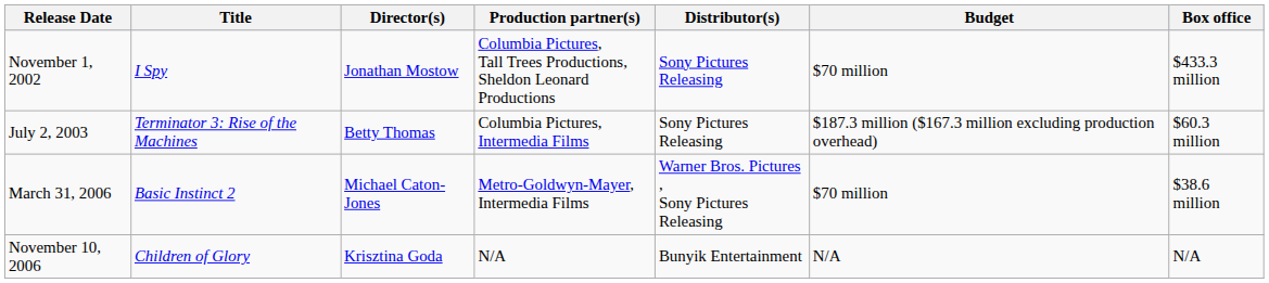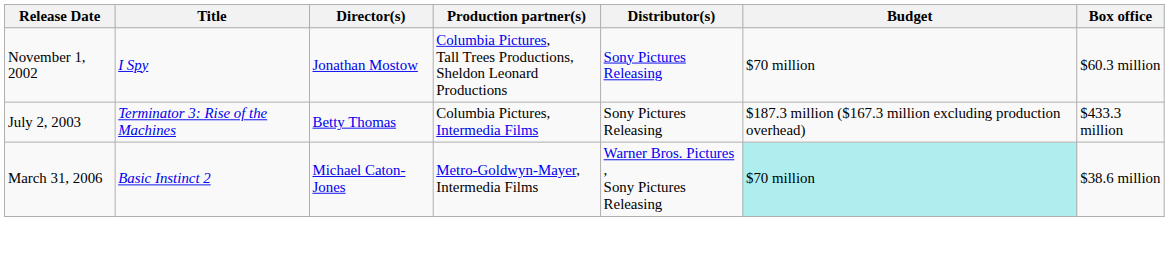 <table class="wikitable sortable">
 <tr style="background:#b0c4de; text-align:center;">
 <th>Release Date</th>
 <th>Title</th>
 <th>Director(s)</th>
 <th>Production partner(s)</th>
 <th>Distributor(s)</th>
 <th>Budget</th>
 <th>Box office</th>
 </tr>
 <tr>
 <td>November 1, 2002</td>
 <td><em><a href='#'>I Spy</a></em></td>
 <td><a href='#'>Jonathan Mostow</a></td>
 <td><a href='#'>Columbia Pictures</a>,<br>Tall Trees Productions,<br>Sheldon Leonard Productions</td>
 <td><a href='#'>Sony Pictures Releasing</a></td>
 <td>$70 million</td>
-<td>$433.3 million</td>
+<td>$60.3 million</td>
 </tr>
 <tr>
 <td>July 2, 2003</td>
 <td><em><a href='#'>Terminator 3: Rise of the Machines</a></em></td>
 <td><a href='#'>Betty Thomas</a></td>
 <td>Columbia Pictures,<br><a href='#'>Intermedia Films</a></td>
 <td>Sony Pictures Releasing</td>
 <td>$187.3 million ($167.3 million excluding production overhead)</td>
-<td>$60.3 million</td>
+<td>$433.3 million</td>
 </tr>
 <tr>
 <td>March 31, 2006</td>
 <td><em><a href='#'>Basic Instinct 2</a></em></td>
 <td><a href='#'>Michael Caton-Jones</a></td>
 <td><a href='#'>Metro-Goldwyn-Mayer</a>,<br>Intermedia Films</td>
 <td><a href='#'>Warner Bros. Pictures</a><br>,<br>Sony Pictures Releasing<br></td>
-<td>$70 million</td>
+<td style="background: paleturquoise;">$70 million</td>
 <td>$38.6 million</td>
 </tr>
-<tr>
-<td>November 10, 2006</td>
-<td><em><a href='#'>Children of Glory</a></em></td>
-<td><a href='#'>Krisztina Goda</a></td>
-<td>N/A</td>
-<td>Bunyik Entertainment<br></td>
-<td>N/A</td>
-<td>N/A</td>
-</tr>
 </table>
